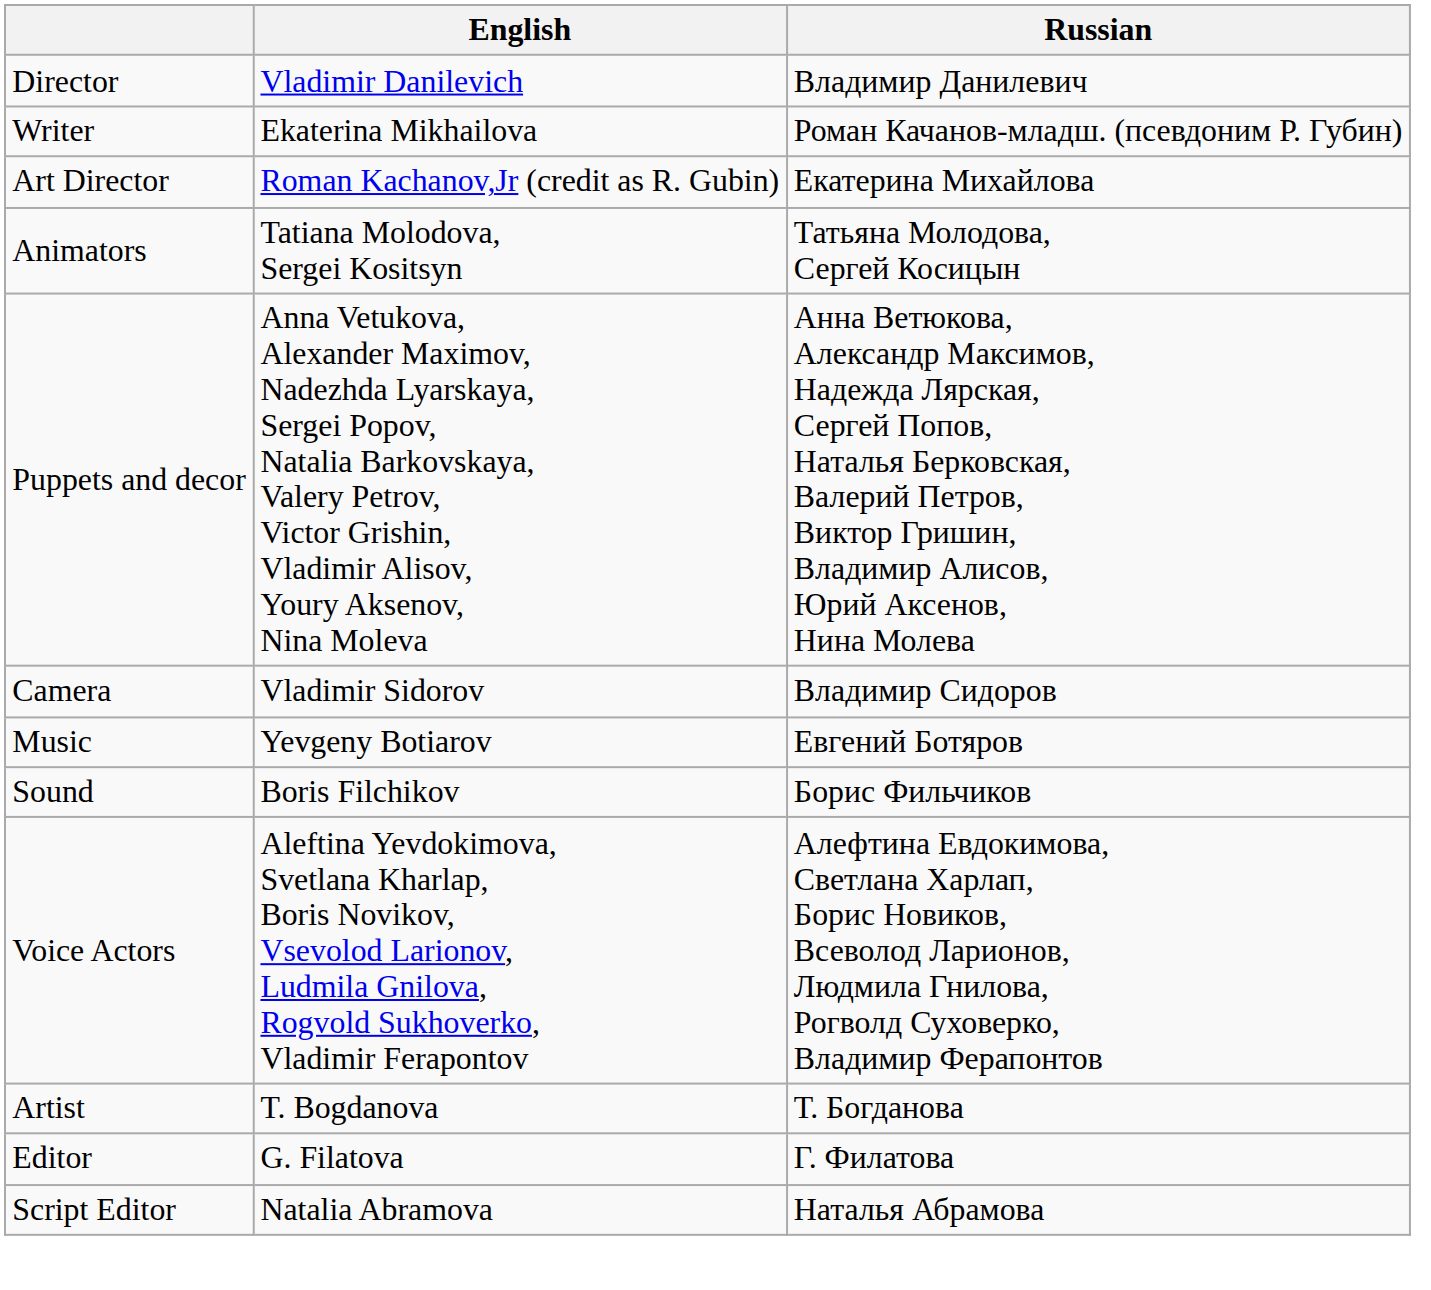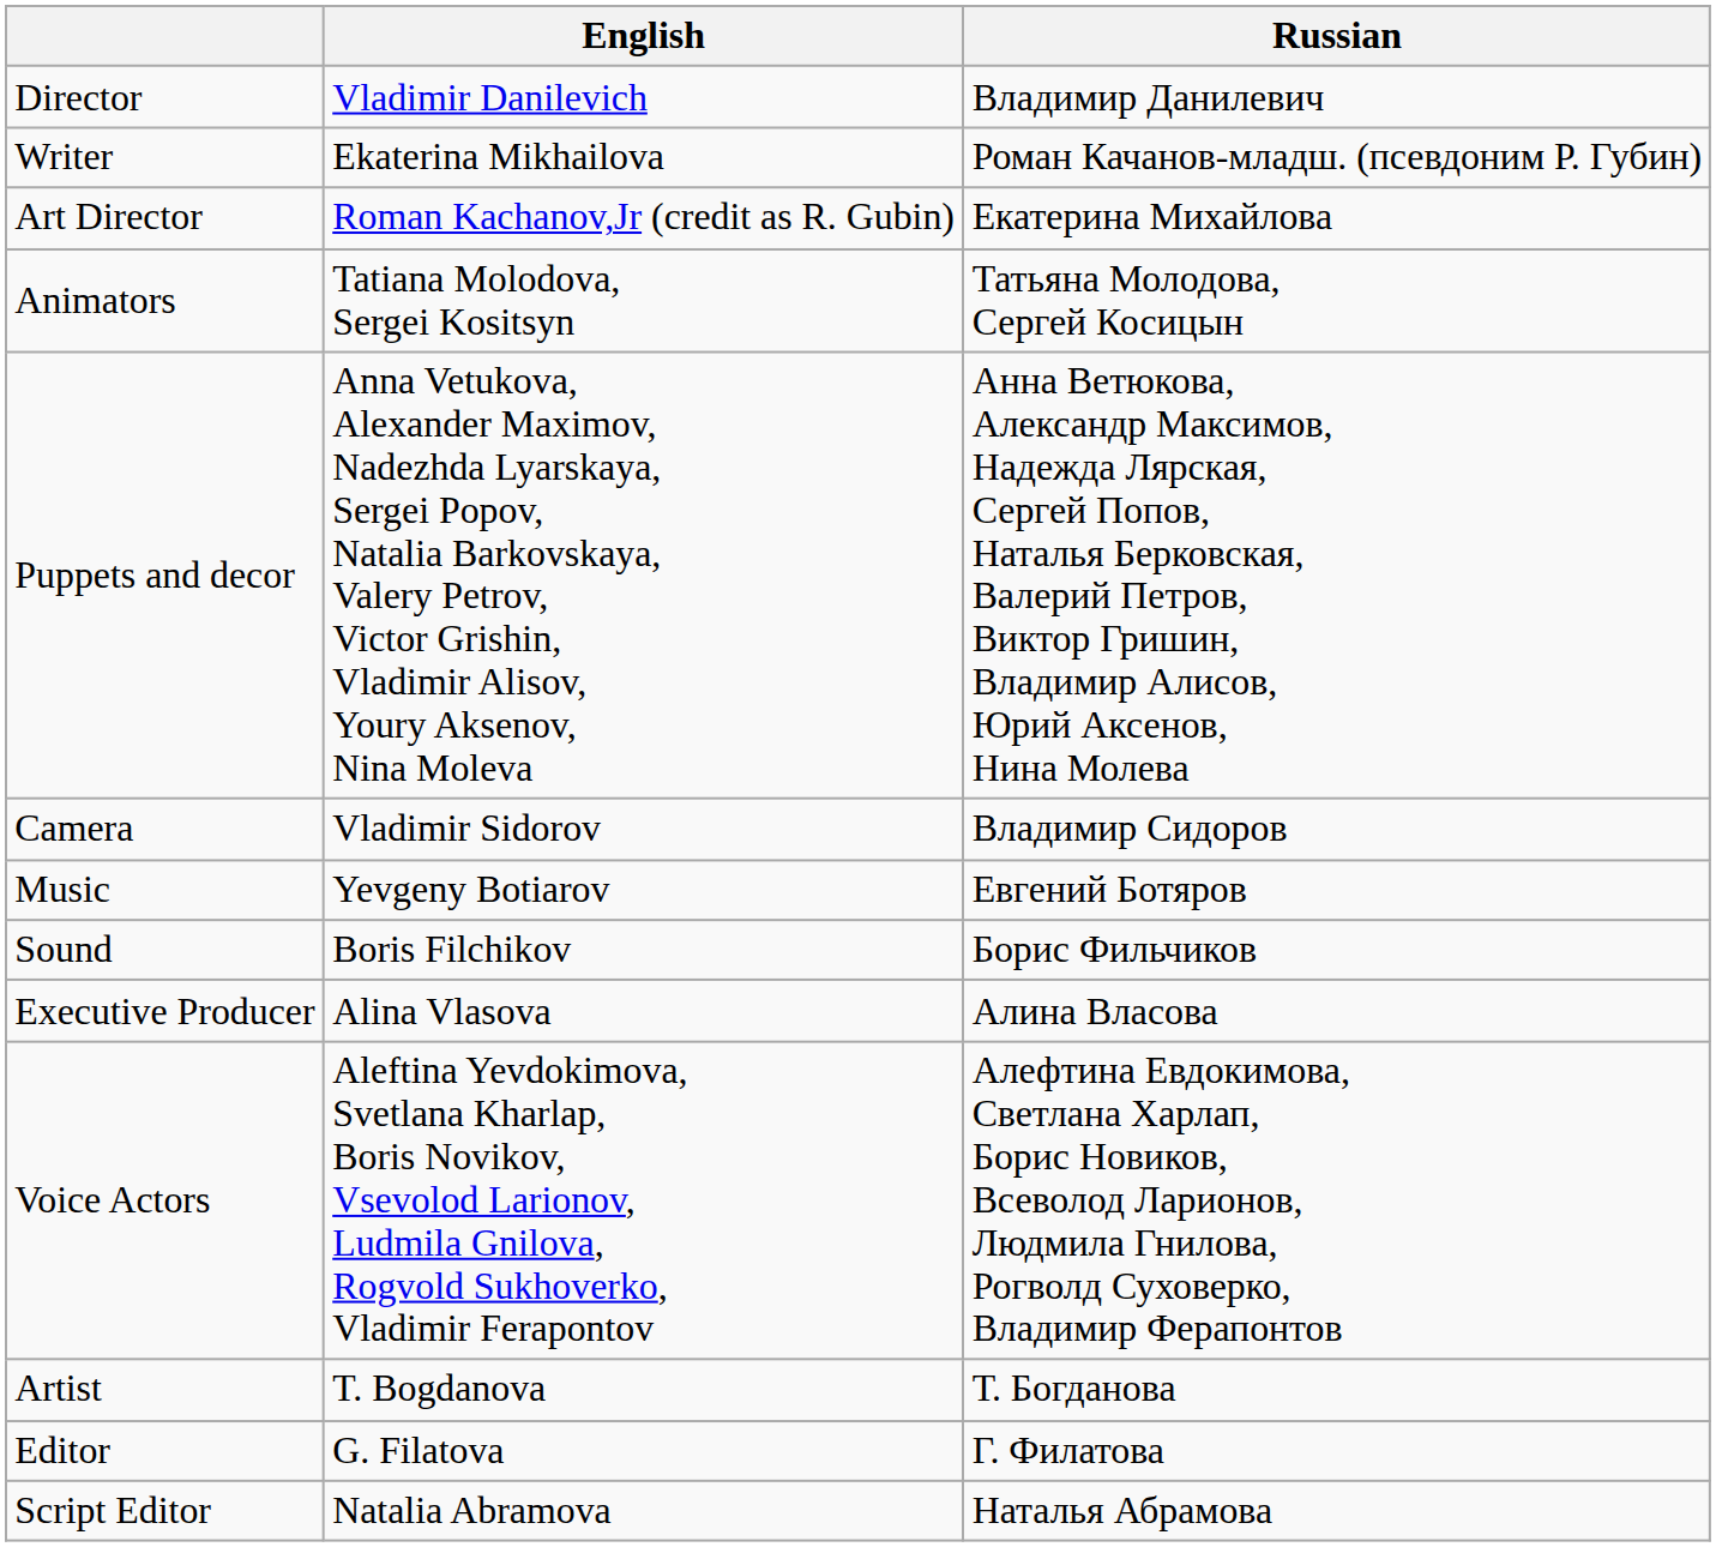 <table class="wikitable">
 <tr>
 <th></th>
 <th>English</th>
 <th>Russian</th>
 </tr>
 <tr>
 <td>Director</td>
 <td><a href='#'>Vladimir Danilevich</a></td>
 <td>Владимир Данилевич</td>
 </tr>
 <tr>
 <td>Writer</td>
 <td>Ekaterina Mikhailova</td>
 <td>Роман Качанов-младш. (псевдоним Р. Губин)</td>
 </tr>
 <tr>
 <td>Art Director</td>
 <td><a href='#'>Roman Kachanov,Jr</a> (credit as R. Gubin)</td>
 <td>Екатерина Михайлова</td>
 </tr>
 <tr>
 <td>Animators</td>
 <td>Tatiana Molodova,<br> Sergei Kositsyn</td>
 <td>Татьяна Молодова,<br> Сергей Косицын</td>
 </tr>
 <tr>
 <td>Puppets and decor</td>
 <td>Anna Vetukova,<br> Alexander Maximov,<br> Nadezhda Lyarskaya,<br> Sergei Popov,<br> Natalia Barkovskaya,<br> Valery Petrov,<br> Victor Grishin, <br>Vladimir Alisov,<br> Youry Aksenov,<br> Nina Moleva</td>
 <td>Анна Ветюкова,<br> Александр Максимов,<br> Надежда Лярская,<br> Сергей Попов,<br> Наталья Берковская,<br> Валерий Петров,<br> Виктор Гришин, <br>Владимир Алисов,<br> Юрий Аксенов,<br> Нина Молева</td>
 </tr>
 <tr>
 <td>Camera</td>
 <td>Vladimir Sidorov</td>
 <td>Владимир Сидоров</td>
 </tr>
 <tr>
 <td>Music</td>
 <td>Yevgeny Botiarov</td>
 <td>Евгений Ботяров</td>
 </tr>
 <tr>
 <td>Sound</td>
 <td>Boris Filchikov</td>
 <td>Борис Фильчиков</td>
 </tr>
 <tr>
+<td>Executive Producer</td>
+<td>Alina Vlasova</td>
+<td>Алина Власова</td>
+</tr>
+<tr>
 <td>Voice Actors</td>
 <td>Aleftina Yevdokimova,<br> Svetlana Kharlap,<br> Boris Novikov,<br> <a href='#'>Vsevolod Larionov</a>,<br> <a href='#'>Ludmila Gnilova</a>,<br><a href='#'>Rogvold Sukhoverko</a>,<br> Vladimir Ferapontov</td>
 <td>Алефтина Евдокимова,<br> Светлана Харлап, <br>Борис Новиков, <br> Всеволод Ларионов,<br> Людмила Гнилова,<br> Рогволд Суховерко,<br> Владимир Ферапонтов</td>
 </tr>
 <tr>
 <td>Artist</td>
 <td>T. Bogdanova</td>
 <td>Т. Богданова</td>
 </tr>
 <tr>
 <td>Editor</td>
 <td>G. Filatova</td>
 <td>Г. Филатова</td>
 </tr>
 <tr>
 <td>Script Editor</td>
 <td>Natalia Abramova</td>
 <td>Наталья Абрамова</td>
 </tr>
 </table>
